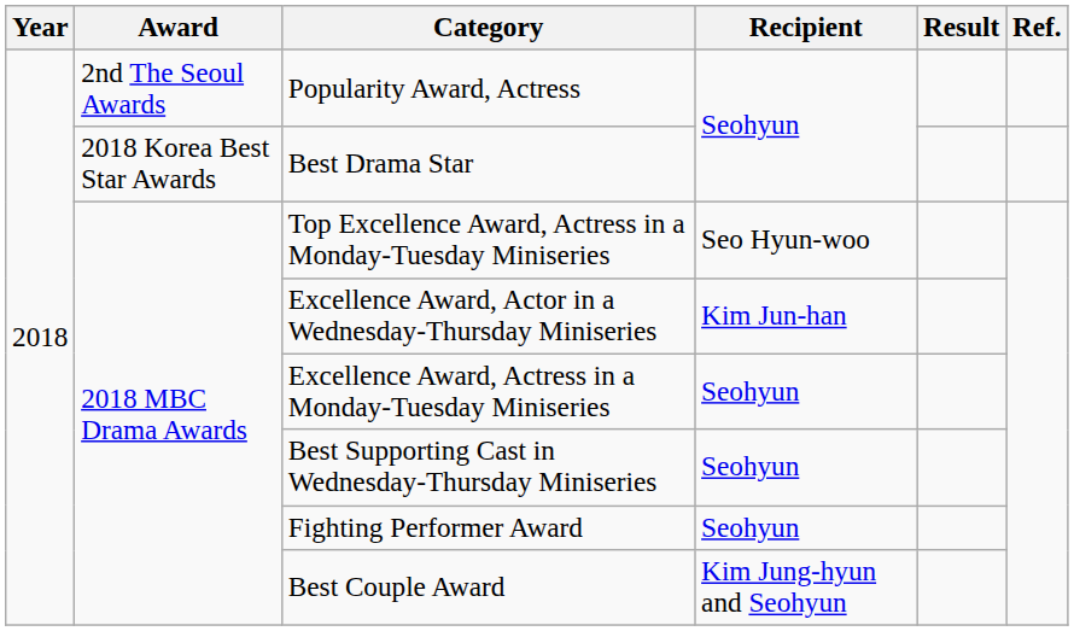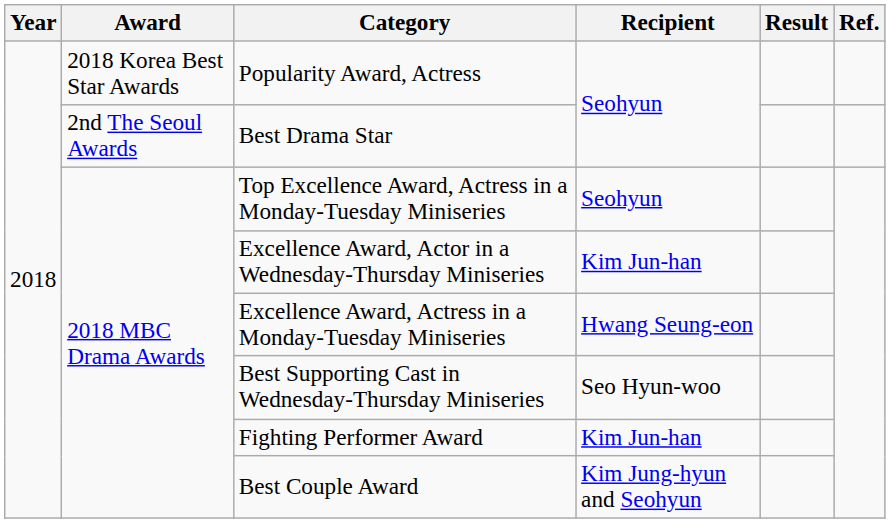 <table class="wikitable">
 <tr>
 <th>Year</th>
 <th>Award</th>
 <th>Category</th>
 <th>Recipient</th>
 <th>Result</th>
 <th>Ref.</th>
 </tr>
 <tr>
 <td rowspan="8">2018</td>
-<td>2nd <a href='#'>The Seoul Awards</a></td>
+<td>2018 Korea Best Star Awards</td>
 <td>Popularity Award, Actress</td>
 <td rowspan="2"><a href='#'>Seohyun</a></td>
 <td></td>
 <td></td>
 </tr>
 <tr>
-<td>2018 Korea Best Star Awards</td>
+<td>2nd <a href='#'>The Seoul Awards</a></td>
 <td>Best Drama Star</td>
 <td></td>
 <td></td>
 </tr>
 <tr>
 <td rowspan=6><a href='#'>2018 MBC Drama Awards</a></td>
 <td>Top Excellence Award, Actress in a Monday-Tuesday Miniseries</td>
-<td>Seo Hyun-woo</td>
+<td><a href='#'>Seohyun</a></td>
 <td></td>
 <td rowspan=6></td>
 </tr>
 <tr>
 <td>Excellence Award, Actor in a Wednesday-Thursday Miniseries</td>
 <td><a href='#'>Kim Jun-han</a></td>
 <td></td>
 </tr>
 <tr>
 <td>Excellence Award, Actress in a Monday-Tuesday Miniseries</td>
-<td><a href='#'>Seohyun</a></td>
+<td><a href='#'>Hwang Seung-eon</a></td>
 <td></td>
 </tr>
 <tr>
 <td>Best Supporting Cast in Wednesday-Thursday Miniseries</td>
-<td><a href='#'>Seohyun</a></td>
+<td>Seo Hyun-woo</td>
 <td></td>
 </tr>
 <tr>
 <td>Fighting Performer Award</td>
-<td><a href='#'>Seohyun</a></td>
+<td><a href='#'>Kim Jun-han</a></td>
 <td></td>
 </tr>
 <tr>
 <td>Best Couple Award</td>
 <td><a href='#'>Kim Jung-hyun</a> and <a href='#'>Seohyun</a></td>
 <td></td>
 </tr>
 </table>
